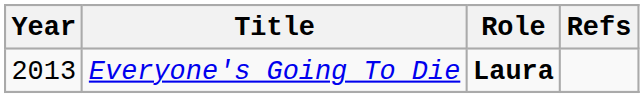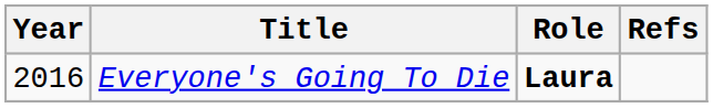 <table class="wikitable">
 <tr>
 <th>Year</th>
 <th>Title</th>
 <th>Role</th>
 <th>Refs</th>
 </tr>
 <tr>
-<td>2013</td>
+<td>2016</td>
 <td><em><a href='#'>Everyone's Going To Die</a></em></td>
 <td><strong>Laura</strong></td>
 <td></td>
 </tr>
 <tr>
 </tr>
 </table>
